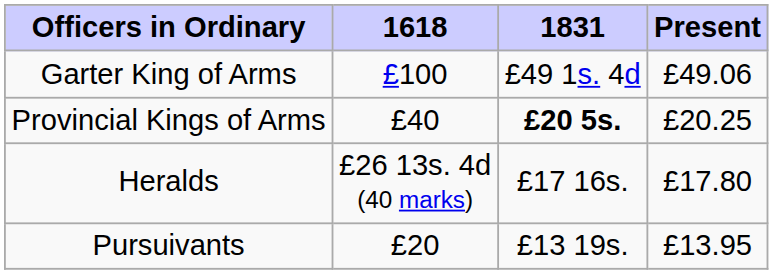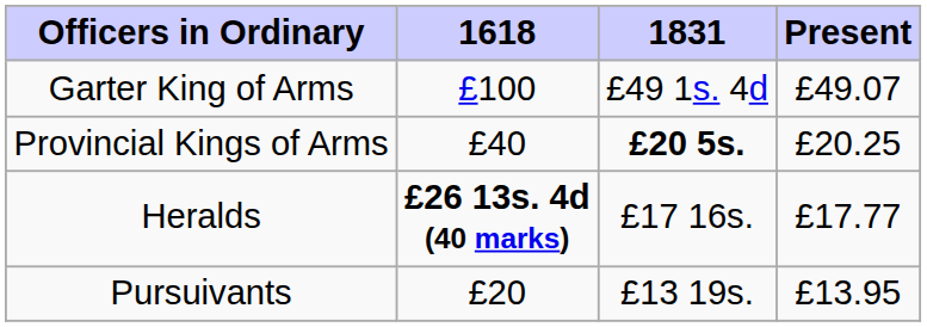 <table class="wikitable" style="text-align:center;">
 <tr>
 <th style="background:#ccf;">Officers in Ordinary</th>
 <th style="background:#ccf;">1618</th>
 <th style="background:#ccf;">1831</th>
 <th style="background:#ccf;">Present</th>
 </tr>
 <tr>
 <td>Garter King of Arms</td>
 <td><a href='#'>£</a>100</td>
 <td>£49 1<a href='#'>s.</a> 4<a href='#'>d</a></td>
-<td>£49.06</td>
+<td>£49.07</td>
 </tr>
 <tr>
 <td>Provincial Kings of Arms</td>
 <td>£40</td>
 <td><strong>£20 5s.</strong></td>
 <td>£20.25</td>
 </tr>
 <tr>
 <td>Heralds</td>
-<td>£26 13s. 4d<br><small>(40 <a href='#'>marks</a>)</small></td>
+<td><strong>£26 13s. 4d<br><small>(40 <a href='#'>marks</a>)</small></strong></td>
 <td>£17 16s.</td>
-<td>£17.80</td>
+<td>£17.77</td>
 </tr>
 <tr>
 <td>Pursuivants</td>
 <td>£20</td>
 <td>£13 19s.</td>
 <td>£13.95</td>
 </tr>
 </table>
